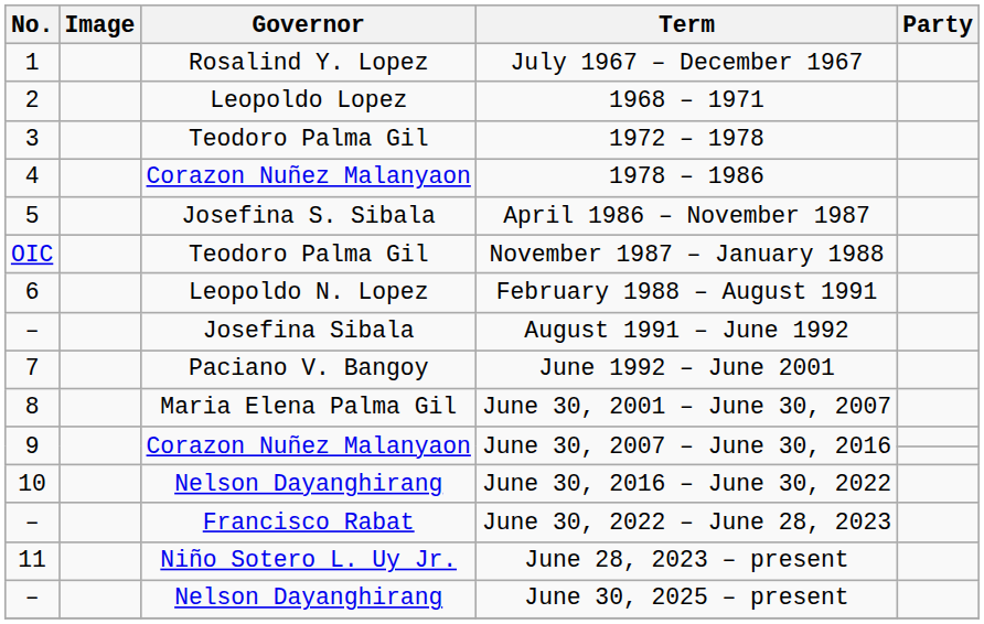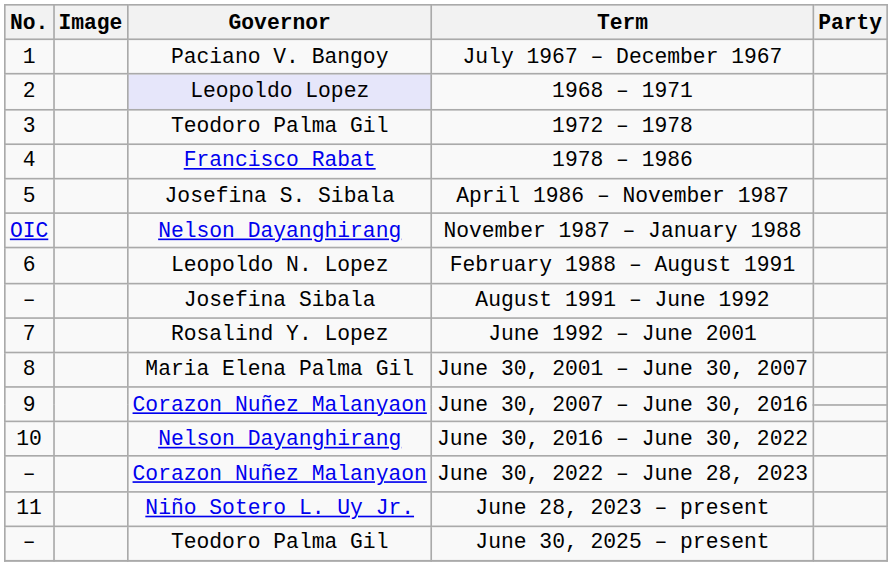 <table class="wikitable" style="text-align:center;">
 <tr>
 <th>No.</th>
 <th>Image</th>
 <th>Governor</th>
 <th>Term</th>
 <th colspan=2>Party</th>
 </tr>
 <tr>
 <td align=center>1</td>
 <td></td>
-<td>Rosalind Y. Lopez</td>
+<td>Paciano V. Bangoy</td>
 <td align=center>July 1967 – December 1967</td>
 <td colspan=2></td>
 </tr>
 <tr>
 <td align=center>2</td>
 <td></td>
-<td>Leopoldo Lopez</td>
+<td style="background: lavender;">Leopoldo Lopez</td>
 <td align=center>1968 – 1971</td>
 <td colspan=2></td>
 </tr>
 <tr>
 <td align=center>3</td>
 <td></td>
 <td>Teodoro Palma Gil</td>
 <td align=center>1972 – 1978</td>
 <td colspan=2></td>
 </tr>
 <tr>
 <td align=center>4</td>
 <td></td>
-<td><a href='#'>Corazon Nuñez Malanyaon</a></td>
+<td><a href='#'>Francisco Rabat</a></td>
 <td align=center>1978 – 1986</td>
 <td colspan=2></td>
 </tr>
 <tr>
 <td align=center>5</td>
 <td></td>
 <td>Josefina S. Sibala</td>
 <td align=center>April 1986 – November 1987</td>
 <td colspan=2></td>
 </tr>
 <tr>
 <td><a href='#'>OIC</a></td>
 <td></td>
-<td>Teodoro Palma Gil</td>
+<td><a href='#'>Nelson Dayanghirang</a></td>
 <td>November 1987 – January 1988</td>
 <td colspan=2></td>
 </tr>
 <tr>
 <td align=center>6</td>
 <td></td>
 <td>Leopoldo N. Lopez</td>
 <td align=center>February 1988 – August 1991</td>
 <td colspan=2></td>
 </tr>
 <tr>
 <td>–</td>
 <td></td>
 <td>Josefina  Sibala</td>
 <td>August 1991 – June 1992</td>
 <td colspan=2></td>
 </tr>
 <tr>
 <td align=center>7</td>
 <td></td>
-<td>Paciano V. Bangoy</td>
+<td>Rosalind Y. Lopez</td>
 <td align=center>June 1992 – June 2001</td>
 <td colspan=2></td>
 </tr>
 <tr>
 <td align=center>8</td>
 <td></td>
 <td>Maria Elena Palma Gil</td>
 <td align=center>June 30, 2001 – June 30, 2007</td>
 <td></td>
 </tr>
 <tr>
 <td rowspan="2">9</td>
 <td rowspan="2"></td>
 <td rowspan="2"><a href='#'>Corazon Nuñez Malanyaon</a></td>
 <td rowspan="2" align="center">June 30, 2007 – June 30, 2016</td>
 <td></td>
 </tr>
 <tr>
 <td></td>
 </tr>
 <tr>
 <td align=center>10</td>
 <td></td>
 <td><a href='#'>Nelson Dayanghirang</a></td>
 <td align=center>June 30, 2016 – June 30, 2022</td>
 <td></td>
 </tr>
 <tr>
 <td>–</td>
 <td></td>
-<td><a href='#'>Francisco Rabat</a></td>
+<td><a href='#'>Corazon Nuñez Malanyaon</a></td>
 <td align=center>June 30, 2022 – June 28, 2023</td>
 <td></td>
 </tr>
 <tr>
 <td align=center>11</td>
 <td></td>
 <td><a href='#'>Niño Sotero L. Uy Jr.</a></td>
 <td align=center>June 28, 2023 – present</td>
 <td></td>
 </tr>
 <tr>
 <td>–</td>
 <td></td>
-<td><a href='#'>Nelson Dayanghirang</a></td>
+<td>Teodoro Palma Gil</td>
 <td align=center>June 30, 2025 – present</td>
 <td></td>
 </tr>
 <tr>
 </tr>
 </table>
